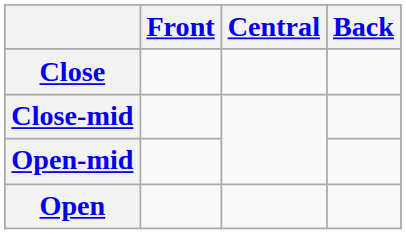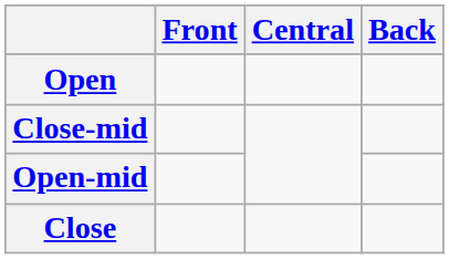 <table class="wikitable" style="text-align:center">
 <tr>
 <th></th>
 <th><a href='#'>Front</a></th>
 <th><a href='#'>Central</a></th>
 <th><a href='#'>Back</a></th>
 </tr>
 <tr>
-<th><a href='#'>Close</a></th>
-<td> </td>
+<th><a href='#'>Open</a></th>
+<td></td>
 <td> </td>
 <td> </td>
 </tr>
 <tr>
 <th><a href='#'>Close-mid</a></th>
 <td> </td>
 <td rowspan="2"> </td>
 <td> </td>
 </tr>
 <tr>
 <th><a href='#'>Open-mid</a></th>
 <td> </td>
 <td> </td>
 </tr>
 <tr>
-<th><a href='#'>Open</a></th>
-<td></td>
+<th><a href='#'>Close</a></th>
+<td> </td>
 <td> </td>
 <td> </td>
 </tr>
 </table>
